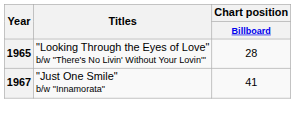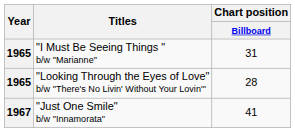 <table class="wikitable sortable plainrowheaders">
 <tr>
 <th rowspan="2">Year</th>
 <th rowspan="2">Titles<br></th>
 <th colspan="1">Chart position</th>
 </tr>
 <tr>
 <th><small><a href='#'>Billboard</a></small></th>
+</tr>
+<tr>
+<th scope= "row">1965</th>
+<td>"I Must Be Seeing Things "<br><small>b/w "Marianne" </small></td>
+<td align=center>31</td>
 </tr>
 <tr>
 <th scope= "row">1965</th>
 <td>"Looking Through the Eyes of Love"<br><small>b/w "There's No Livin' Without Your Lovin'" </small></td>
 <td align=center>28</td>
 </tr>
 <tr>
 <th scope= "row">1967</th>
 <td>"Just One Smile"<br><small>b/w "Innamorata" </small></td>
 <td align=center>41</td>
 </tr>
 </table>
